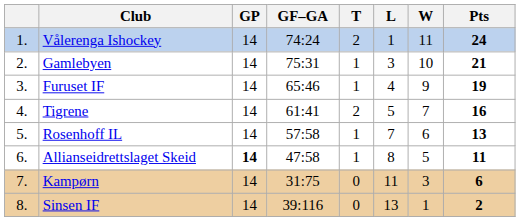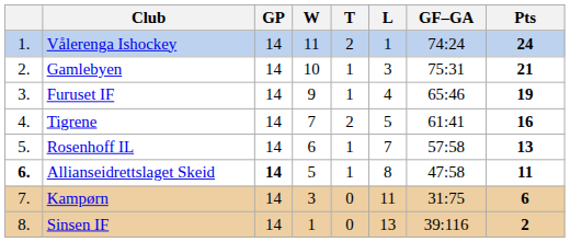 <table class="wikitable">
 <tr>
 <th width="30"></th>
 <th width="200">Club</th>
 <th width="30">GP</th>
-<th width="70">GF–GA</th>
+<th width="30">W</th>
 <th width="30">T</th>
 <th width="30">L</th>
-<th width="30">W</th>
+<th width="70">GF–GA</th>
 <th width="70">Pts</th>
 </tr>
 <tr bgcolor="#BCD2EE" align="center">
 <td>1.</td>
 <td align="left"><a href='#'>Vålerenga Ishockey</a></td>
 <td>14</td>
-<td>74:24</td>
+<td>11</td>
 <td>2</td>
 <td>1</td>
-<td>11</td>
+<td>74:24</td>
 <td><strong>24</strong></td>
 </tr>
 <tr bgcolor="#FFFFFF" align="center">
 <td>2.</td>
 <td align="left"><a href='#'>Gamlebyen</a></td>
 <td>14</td>
-<td>75:31</td>
+<td>10</td>
 <td>1</td>
 <td>3</td>
-<td>10</td>
+<td>75:31</td>
 <td><strong>21</strong></td>
 </tr>
 <tr bgcolor="#FFFFFF" align="center">
 <td>3.</td>
 <td align="left"><a href='#'>Furuset IF</a></td>
 <td>14</td>
-<td>65:46</td>
+<td>9</td>
 <td>1</td>
 <td>4</td>
-<td>9</td>
+<td>65:46</td>
 <td><strong>19</strong></td>
 </tr>
 <tr bgcolor="#FFFFFF" align="center">
 <td>4.</td>
 <td align="left"><a href='#'>Tigrene</a></td>
 <td>14</td>
-<td>61:41</td>
+<td>7</td>
 <td>2</td>
 <td>5</td>
-<td>7</td>
+<td>61:41</td>
 <td><strong>16</strong></td>
 </tr>
 <tr bgcolor="#FFFFFF" align="center">
 <td>5.</td>
 <td align="left"><a href='#'>Rosenhoff IL</a></td>
 <td>14</td>
-<td>57:58</td>
+<td>6</td>
 <td>1</td>
 <td>7</td>
-<td>6</td>
+<td>57:58</td>
 <td><strong>13</strong></td>
 </tr>
 <tr bgcolor="#FFFFFF" align="center">
-<td>6.</td>
+<td><strong>6.</strong></td>
 <td align="left"><a href='#'>Allianseidrettslaget Skeid</a></td>
 <td><strong>14</strong></td>
-<td>47:58</td>
+<td>5</td>
 <td>1</td>
 <td>8</td>
-<td>5</td>
+<td>47:58</td>
 <td><strong>11</strong></td>
 </tr>
 <tr bgcolor="#EECFA1" align="center">
 <td>7.</td>
 <td align="left"><a href='#'>Kampørn</a></td>
 <td>14</td>
-<td>31:75</td>
+<td>3</td>
 <td>0</td>
 <td>11</td>
-<td>3</td>
+<td>31:75</td>
 <td><strong>6</strong></td>
 </tr>
 <tr bgcolor="#EECFA1" align="center">
 <td>8.</td>
 <td align="left"><a href='#'>Sinsen IF</a></td>
 <td>14</td>
-<td>39:116</td>
+<td>1</td>
 <td>0</td>
 <td>13</td>
-<td>1</td>
+<td>39:116</td>
 <td><strong>2</strong></td>
 </tr>
 </table>
